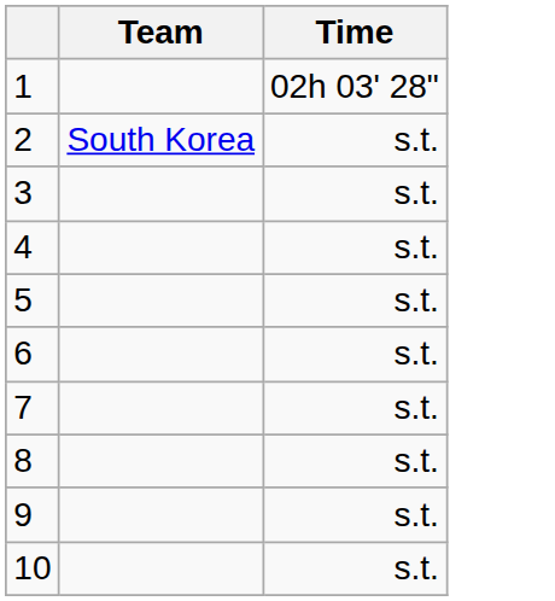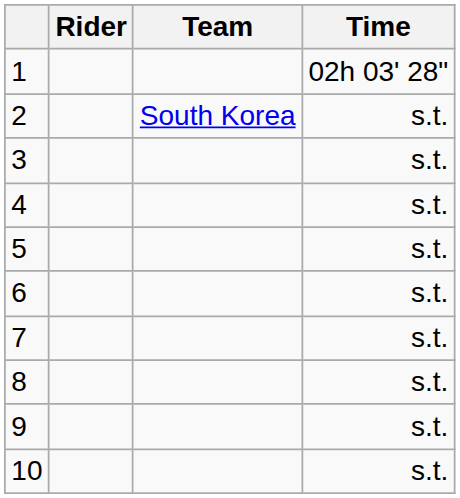 <table class=wikitable>
 <tr>
 <th></th>
+<th>Rider</th>
 <th>Team</th>
 <th>Time</th>
 </tr>
 <tr>
 <td>1</td>
+<td>  </td>
 <td></td>
 <td align="right">02h 03' 28"</td>
 </tr>
 <tr>
 <td>2</td>
+<td> </td>
 <td><a href='#'>South Korea</a></td>
 <td align="right">s.t.</td>
 </tr>
 <tr>
 <td>3</td>
 <td></td>
+<td></td>
 <td align="right">s.t.</td>
 </tr>
 <tr>
 <td>4</td>
+<td></td>
 <td></td>
 <td align="right">s.t.</td>
 </tr>
 <tr>
 <td>5</td>
 <td></td>
+<td></td>
 <td align="right">s.t.</td>
 </tr>
 <tr>
 <td>6</td>
+<td></td>
 <td></td>
 <td align="right">s.t.</td>
 </tr>
 <tr>
 <td>7</td>
 <td></td>
+<td></td>
 <td align="right">s.t.</td>
 </tr>
 <tr>
 <td>8</td>
+<td></td>
 <td></td>
 <td align="right">s.t.</td>
 </tr>
 <tr>
 <td>9</td>
 <td></td>
+<td></td>
 <td align="right">s.t.</td>
 </tr>
 <tr>
 <td>10</td>
 <td></td>
+<td></td>
 <td align="right">s.t.</td>
 </tr>
 </table>
